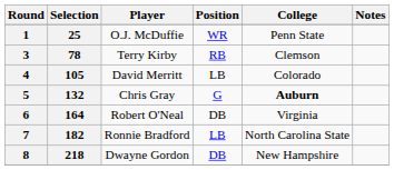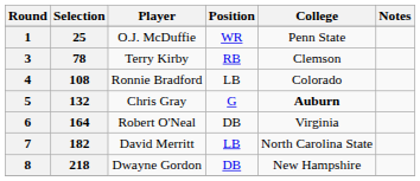 <table class="wikitable" style="text-align:center">
 <tr>
 <th>Round</th>
 <th>Selection</th>
 <th>Player</th>
 <th>Position</th>
 <th>College</th>
 <th>Notes</th>
 </tr>
 <tr>
 </tr>
 <tr align="center" bgcolor="">
 <th>1</th>
 <th>25</th>
 <td>O.J. McDuffie</td>
 <td><a href='#'>WR</a></td>
 <td>Penn State</td>
 <td></td>
 </tr>
 <tr align="center" bgcolor="">
 <th>3</th>
 <th>78</th>
 <td>Terry Kirby</td>
 <td><a href='#'>RB</a></td>
 <td>Clemson</td>
 <td></td>
 </tr>
 <tr align="center" bgcolor="">
 <th>4</th>
-<th>105</th>
-<td>David Merritt</td>
+<th>108</th>
+<td>Ronnie Bradford</td>
 <td>LB</td>
 <td>Colorado</td>
 <td></td>
 </tr>
 <tr align="center" bgcolor="">
 <th>5</th>
 <th>132</th>
 <td>Chris Gray</td>
 <td><a href='#'>G</a></td>
 <td><strong>Auburn</strong></td>
 <td></td>
 </tr>
 <tr align="center" bgcolor="">
 <th>6</th>
 <th>164</th>
 <td>Robert O'Neal</td>
 <td>DB</td>
 <td>Virginia</td>
 <td></td>
 </tr>
 <tr align="center" bgcolor="">
 <th>7</th>
 <th>182</th>
-<td>Ronnie Bradford</td>
+<td>David Merritt</td>
 <td><a href='#'>LB</a></td>
 <td>North Carolina State</td>
 <td></td>
 </tr>
 <tr align="center" bgcolor="">
 <th>8</th>
 <th>218</th>
 <td>Dwayne Gordon</td>
 <td><a href='#'>DB</a></td>
 <td>New Hampshire</td>
 <td></td>
 </tr>
 <tr align="center" bgcolor="">
 </tr>
 </table>
